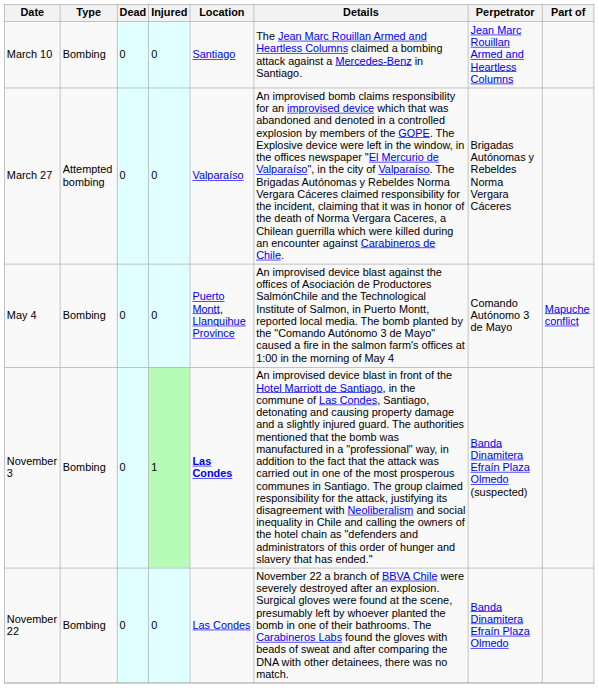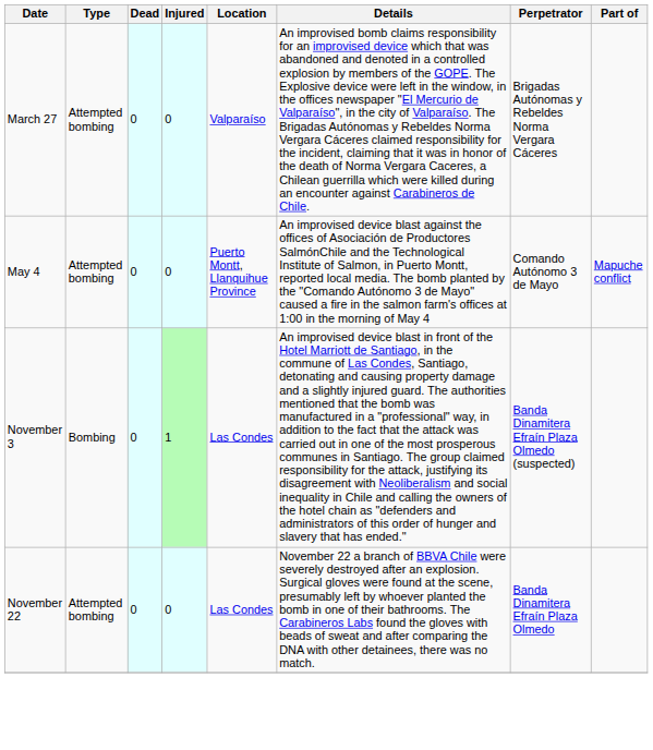 <table class="wikitable" border="1">
 <tr>
 <th>Date</th>
 <th>Type</th>
 <th data-sort-type="number">Dead</th>
 <th data-sort-type="number">Injured</th>
 <th>Location</th>
 <th class="unsortable">Details</th>
 <th>Perpetrator</th>
 <th>Part of<br></th>
-</tr>
-<tr>
-<td>March 10</td>
-<td>Bombing</td>
-<td style="background:#E0FFFF;text-align:left">0</td>
-<td style="background:#E0FFFF;text-align:left">0</td>
-<td><a href='#'>Santiago</a></td>
-<td>The <a href='#'>Jean Marc Rouillan Armed and Heartless Columns</a> claimed a bombing attack against a <a href='#'>Mercedes-Benz</a> in Santiago.</td>
-<td><a href='#'>Jean Marc Rouillan Armed and Heartless Columns</a></td>
-<td></td>
 </tr>
 <tr>
 <td>March 27</td>
 <td>Attempted bombing</td>
 <td style="background:#E0FFFF;text-align:left">0</td>
 <td style="background:#E0FFFF;text-align:left">0</td>
 <td><a href='#'>Valparaíso</a></td>
 <td>An improvised bomb claims responsibility for an <a href='#'>improvised device</a> which that was abandoned and denoted in a controlled explosion by members of the <a href='#'>GOPE</a>. The Explosive device were left in the window, in the offices newspaper "<a href='#'>El Mercurio de Valparaíso</a>", in the city of <a href='#'>Valparaíso</a>. The Brigadas Autónomas y Rebeldes Norma Vergara Cáceres claimed responsibility for the incident, claiming that it was in honor of the death of Norma Vergara Caceres, a Chilean guerrilla which were killed during an encounter against <a href='#'>Carabineros de Chile</a>.</td>
 <td>Brigadas Autónomas y Rebeldes Norma Vergara Cáceres</td>
 <td></td>
 </tr>
 <tr>
 <td>May 4</td>
-<td>Bombing</td>
+<td>Attempted bombing</td>
 <td style="background:#E0FFFF;text-align:left">0</td>
 <td style="background:#E0FFFF;text-align:left">0</td>
 <td><a href='#'>Puerto Montt</a>, <a href='#'>Llanquihue Province</a></td>
 <td>An improvised device blast against the offices of Asociación de Productores SalmónChile and the Technological Institute of Salmon, in Puerto Montt, reported local media. The bomb planted by the "Comando  Autónomo 3 de Mayo" caused a fire in the salmon farm's offices at 1:00 in the morning of May 4</td>
 <td>Comando  Autónomo 3 de Mayo</td>
 <td><a href='#'>Mapuche conflict</a></td>
 </tr>
 <tr>
 <td>November 3</td>
 <td>Bombing</td>
 <td style="background:#E0FFFF;text-align:left">0</td>
 <td style="background:#B6FCB6;text-align:left">1</td>
-<td><strong><a href='#'>Las Condes</a></strong></td>
+<td><a href='#'>Las Condes</a></td>
 <td>An improvised device blast in front of the <a href='#'>Hotel Marriott de Santiago</a>, in the commune of <a href='#'>Las Condes</a>, Santiago, detonating and causing property damage and a slightly injured guard. The authorities mentioned that the bomb was manufactured in a "professional" way, in addition to the fact that the attack was carried out in one of the most prosperous communes in Santiago. The group claimed responsibility for the attack, justifying its disagreement with <a href='#'>Neoliberalism</a> and social inequality in Chile and calling the owners of the hotel chain as "defenders and administrators of this order of hunger and slavery that has ended."</td>
 <td><a href='#'>Banda Dinamitera Efraín Plaza Olmedo</a> (suspected)</td>
 <td></td>
 </tr>
 <tr>
 <td>November 22</td>
-<td>Bombing</td>
+<td>Attempted bombing</td>
 <td style="background:#E0FFFF;text-align:left">0</td>
 <td style="background:#E0FFFF;text-align:left">0</td>
 <td><a href='#'>Las Condes</a></td>
 <td>November 22 a branch of <a href='#'>BBVA Chile</a> were severely destroyed after an explosion. Surgical gloves were found at the scene, presumably left by whoever planted the bomb in one of their bathrooms. The <a href='#'>Carabineros Labs</a> found the gloves with beads of sweat and after comparing the DNA with other detainees, there was no match.</td>
 <td><a href='#'>Banda Dinamitera Efraín Plaza Olmedo</a></td>
 <td></td>
 </tr>
 <tr>
 </tr>
 </table>
